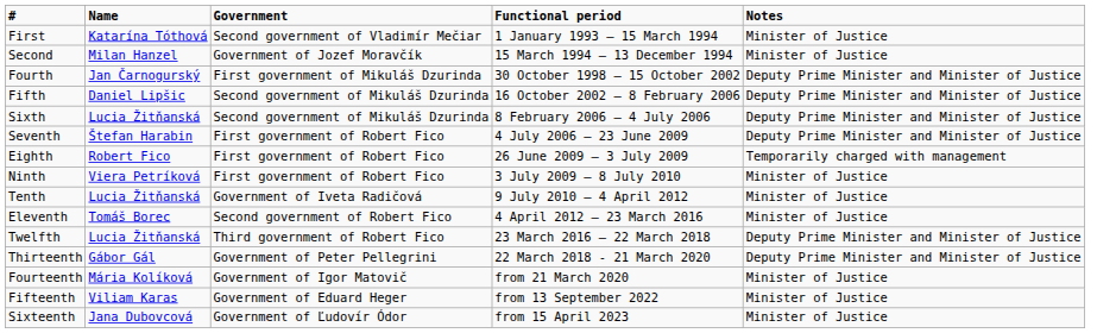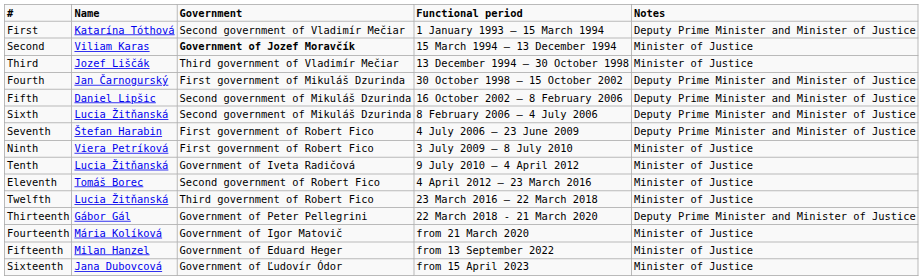 <table class="wikitable">
 <tr>
 <td><strong>#</strong></td>
 <td><strong>Name</strong></td>
 <td><strong>Government</strong></td>
 <td><strong>Functional period</strong></td>
 <td><strong>Notes</strong></td>
 </tr>
 <tr>
 <td>First</td>
 <td><a href='#'>Katarína Tóthová</a></td>
 <td>Second government of Vladimír Mečiar</td>
 <td>1 January 1993 – 15 March 1994</td>
+<td>Deputy Prime Minister and Minister of Justice</td>
+</tr>
+<tr>
+<td>Second</td>
+<td><a href='#'>Viliam Karas</a></td>
+<td><strong>Government of Jozef Moravčík</strong></td>
+<td>15 March 1994 – 13 December 1994</td>
 <td>Minister of Justice</td>
 </tr>
 <tr>
-<td>Second</td>
-<td><a href='#'>Milan Hanzel</a></td>
-<td>Government of Jozef Moravčík</td>
-<td>15 March 1994 – 13 December 1994</td>
+<td>Third</td>
+<td><a href='#'>Jozef Liščák</a></td>
+<td>Third government of Vladimír Mečiar</td>
+<td>13 December 1994 – 30 October 1998</td>
 <td>Minister of Justice</td>
 </tr>
 <tr>
 <td>Fourth</td>
 <td><a href='#'>Jan Čarnogurský</a></td>
 <td>First government of Mikuláš Dzurinda</td>
 <td>30 October 1998 – 15 October 2002</td>
 <td>Deputy Prime Minister and Minister of Justice</td>
 </tr>
 <tr>
 <td>Fifth</td>
 <td><a href='#'>Daniel Lipšic</a></td>
 <td>Second government of Mikuláš Dzurinda</td>
 <td>16 October 2002 – 8 February 2006</td>
 <td>Deputy Prime Minister and Minister of Justice</td>
 </tr>
 <tr>
 <td>Sixth</td>
 <td><a href='#'>Lucia Žitňanská</a></td>
 <td>Second government of Mikuláš Dzurinda</td>
 <td>8 February 2006 – 4 July 2006</td>
 <td>Deputy Prime Minister and Minister of Justice</td>
 </tr>
 <tr>
 <td>Seventh</td>
 <td><a href='#'>Štefan Harabin</a></td>
 <td>First government of Robert Fico</td>
 <td>4 July 2006 – 23 June 2009</td>
 <td>Deputy Prime Minister and Minister of Justice</td>
 </tr>
 <tr>
-<td>Eighth</td>
-<td><a href='#'>Robert Fico</a></td>
-<td>First government of Robert Fico</td>
-<td>26 June 2009 – 3 July 2009</td>
-<td>Temporarily charged with management</td>
-</tr>
-<tr>
 <td>Ninth</td>
 <td><a href='#'>Viera Petríková</a></td>
 <td>First government of Robert Fico</td>
 <td>3 July 2009 – 8 July 2010</td>
 <td>Minister of Justice</td>
 </tr>
 <tr>
 <td>Tenth</td>
 <td><a href='#'>Lucia Žitňanská</a></td>
 <td>Government of Iveta Radičová</td>
 <td>9 July 2010 – 4 April 2012</td>
 <td>Minister of Justice</td>
 </tr>
 <tr>
 <td>Eleventh</td>
 <td><a href='#'>Tomáš Borec</a></td>
 <td>Second government of Robert Fico</td>
 <td>4 April 2012 – 23 March 2016</td>
 <td>Minister of Justice</td>
 </tr>
 <tr>
 <td>Twelfth</td>
 <td><a href='#'>Lucia Žitňanská</a></td>
 <td>Third government of Robert Fico</td>
 <td>23 March 2016 – 22 March 2018</td>
-<td>Deputy Prime Minister and Minister of Justice</td>
+<td>Minister of Justice</td>
 </tr>
 <tr>
 <td>Thirteenth</td>
 <td><a href='#'>Gábor Gál</a></td>
 <td>Government of Peter Pellegrini</td>
 <td>22 March 2018 - 21 March 2020</td>
 <td>Deputy Prime Minister and Minister of Justice</td>
 </tr>
 <tr>
 <td>Fourteenth</td>
 <td><a href='#'>Mária Kolíková</a></td>
 <td>Government of Igor Matovič</td>
 <td>from 21 March 2020</td>
 <td>Minister of Justice</td>
 </tr>
 <tr>
 <td>Fifteenth</td>
-<td><a href='#'>Viliam Karas</a></td>
+<td><a href='#'>Milan Hanzel</a></td>
 <td>Government of Eduard Heger</td>
 <td>from 13 September 2022</td>
 <td>Minister of Justice</td>
 </tr>
 <tr>
 <td>Sixteenth</td>
 <td><a href='#'>Jana Dubovcová</a></td>
 <td>Government of Ľudovír Ódor</td>
 <td>from 15 April 2023</td>
 <td>Minister of Justice</td>
 </tr>
 </table>
